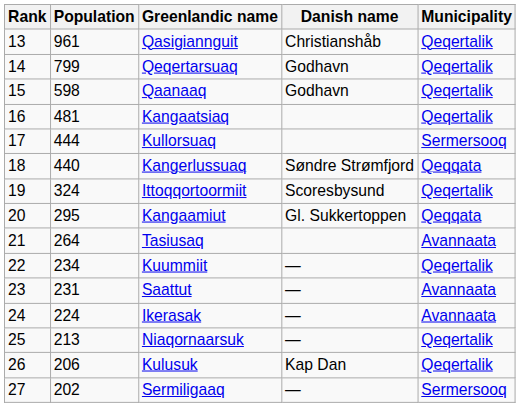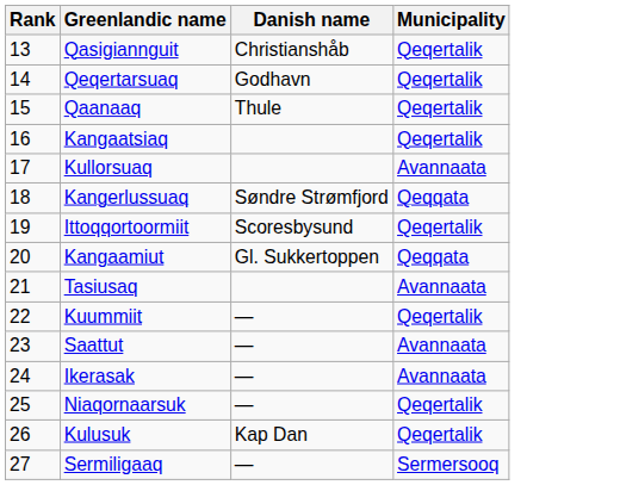 <table class="sortable wikitable">
 <tr>
 <th>Rank</th>
-<th>Population</th>
 <th>Greenlandic name</th>
 <th>Danish name</th>
 <th>Municipality</th>
 </tr>
 <tr>
 <td>13</td>
-<td>961</td>
 <td><a href='#'>Qasigiannguit</a></td>
 <td>Christianshåb</td>
 <td><a href='#'>Qeqertalik</a></td>
 </tr>
 <tr>
 <td>14</td>
-<td>799</td>
 <td><a href='#'>Qeqertarsuaq</a></td>
 <td>Godhavn</td>
 <td><a href='#'>Qeqertalik</a></td>
 </tr>
 <tr>
 <td>15</td>
-<td>598</td>
 <td><a href='#'>Qaanaaq</a></td>
-<td>Godhavn</td>
+<td>Thule</td>
 <td><a href='#'>Qeqertalik</a></td>
 </tr>
 <tr>
 <td>16</td>
-<td>481</td>
 <td><a href='#'>Kangaatsiaq</a></td>
 <td></td>
 <td><a href='#'>Qeqertalik</a></td>
 </tr>
 <tr>
 <td>17</td>
-<td>444</td>
 <td><a href='#'>Kullorsuaq</a></td>
 <td></td>
-<td><a href='#'>Sermersooq</a></td>
+<td><a href='#'>Avannaata</a></td>
 </tr>
 <tr>
 <td>18</td>
-<td>440</td>
 <td><a href='#'>Kangerlussuaq</a></td>
 <td>Søndre Strømfjord</td>
 <td><a href='#'>Qeqqata</a></td>
 </tr>
 <tr>
 <td>19</td>
-<td>324</td>
 <td><a href='#'>Ittoqqortoormiit</a></td>
 <td>Scoresbysund</td>
 <td><a href='#'>Qeqertalik</a></td>
 </tr>
 <tr>
 <td>20</td>
-<td>295</td>
 <td><a href='#'>Kangaamiut</a></td>
 <td>Gl. Sukkertoppen</td>
 <td><a href='#'>Qeqqata</a></td>
 </tr>
 <tr>
 <td>21</td>
-<td>264</td>
 <td><a href='#'>Tasiusaq</a></td>
 <td></td>
 <td><a href='#'>Avannaata</a></td>
 </tr>
 <tr>
 <td>22</td>
-<td>234</td>
 <td><a href='#'>Kuummiit</a></td>
 <td>—</td>
 <td><a href='#'>Qeqertalik</a></td>
 </tr>
 <tr>
 <td>23</td>
-<td>231</td>
 <td><a href='#'>Saattut</a></td>
 <td>—</td>
 <td><a href='#'>Avannaata</a></td>
 </tr>
 <tr>
 <td>24</td>
-<td>224</td>
 <td><a href='#'>Ikerasak</a></td>
 <td>—</td>
 <td><a href='#'>Avannaata</a></td>
 </tr>
 <tr>
 <td>25</td>
-<td>213</td>
 <td><a href='#'>Niaqornaarsuk</a></td>
 <td>—</td>
 <td><a href='#'>Qeqertalik</a></td>
 </tr>
 <tr>
 <td>26</td>
-<td>206</td>
 <td><a href='#'>Kulusuk</a></td>
 <td>Kap Dan</td>
 <td><a href='#'>Qeqertalik</a></td>
 </tr>
 <tr>
 <td>27</td>
-<td>202</td>
 <td><a href='#'>Sermiligaaq</a></td>
 <td>—</td>
 <td><a href='#'>Sermersooq</a></td>
 </tr>
 </table>
